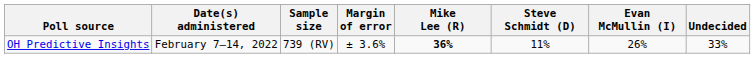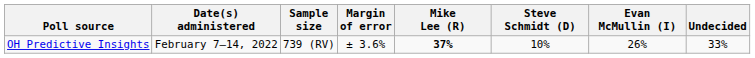 <table class="wikitable" style="font-size:90%;text-align:center;">
 <tr valign=bottom>
 <th>Poll source</th>
 <th>Date(s)<br>administered</th>
 <th>Sample<br>size</th>
 <th>Margin<br>of error</th>
 <th style="width:100px;">Mike<br>Lee (R)</th>
 <th style="width:100px;">Steve<br>Schmidt (D)</th>
 <th style="width:100px;">Evan<br>McMullin (I)</th>
 <th>Undecided</th>
 </tr>
 <tr>
 <td style="text-align:left;"><a href='#'>OH Predictive Insights</a></td>
 <td>February 7–14, 2022</td>
 <td>739 (RV)</td>
 <td>± 3.6%</td>
-<td><strong>36%</strong></td>
-<td>11%</td>
+<td><strong>37%</strong></td>
+<td>10%</td>
 <td>26%</td>
 <td>33%</td>
 </tr>
 </table>
